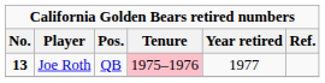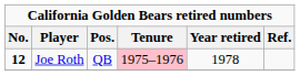 <table class="wikitable" style="text-align:center">
 <tr>
 <td colspan=6 style=><strong>California Golden Bears retired numbers</strong></td>
 </tr>
 <tr>
 <th style=>No.</th>
 <th style=>Player</th>
 <th style=>Pos.</th>
 <th style=>Tenure</th>
 <th style=>Year retired</th>
 <th style=>Ref.</th>
 </tr>
 <tr>
-<td><strong>13</strong></td>
+<td><strong>12</strong></td>
 <td><a href='#'>Joe Roth</a></td>
 <td><a href='#'>QB</a></td>
 <td style="background: pink;">1975–1976</td>
-<td>1977</td>
+<td>1978</td>
 <td></td>
 </tr>
 <tr>
 </tr>
 </table>
